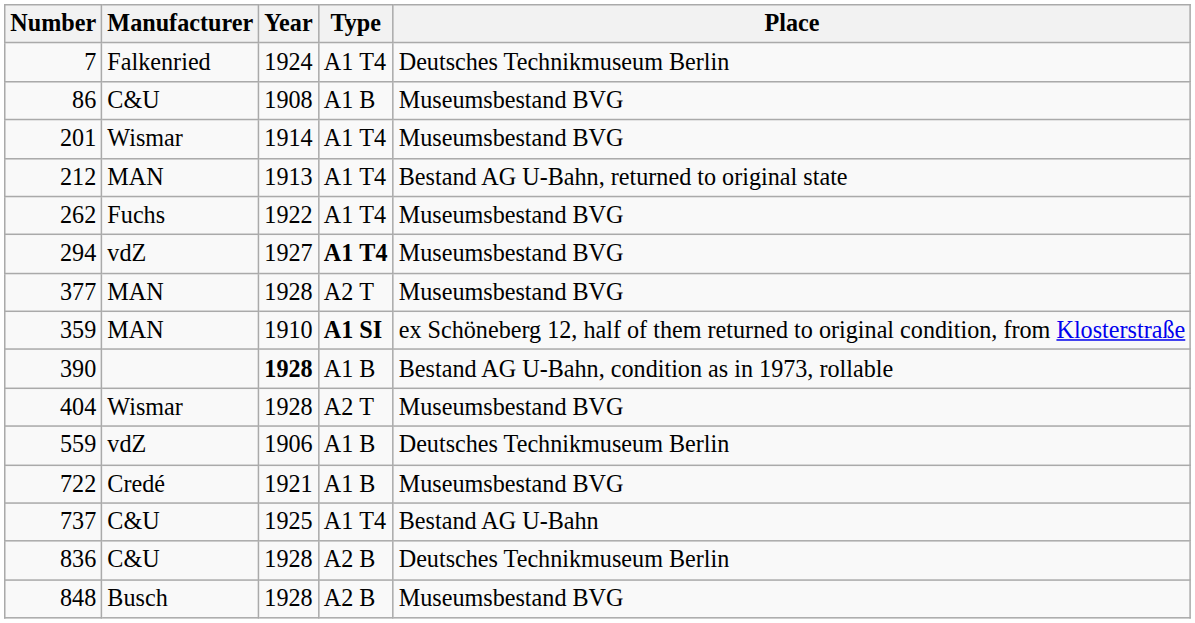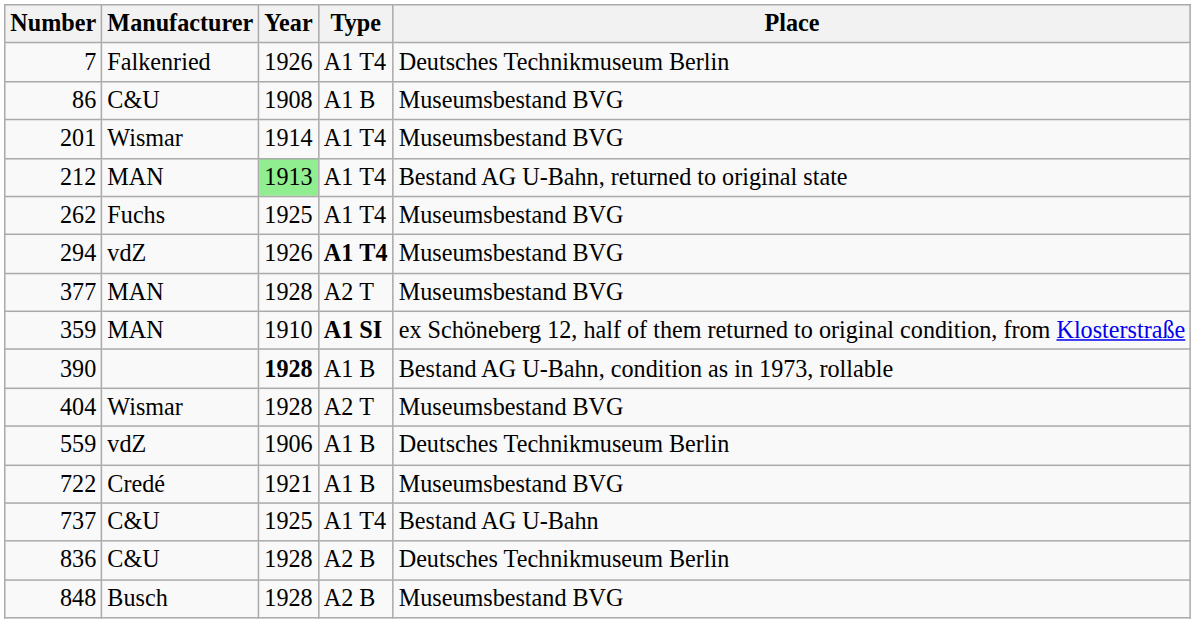 <table class="wikitable">
 <tr class="hintergrundfarbe5">
 <th>Number</th>
 <th>Manufacturer</th>
 <th>Year</th>
 <th>Type</th>
 <th>Place</th>
 </tr>
 <tr>
 <td align="right">7</td>
 <td>Falkenried</td>
-<td>1924</td>
+<td>1926</td>
 <td>A1 T4</td>
 <td>Deutsches Technikmuseum Berlin</td>
 </tr>
 <tr>
 <td align="right">86</td>
 <td>C&U</td>
 <td>1908</td>
 <td>A1 B</td>
 <td>Museumsbestand BVG</td>
 </tr>
 <tr>
 <td align="right">201</td>
 <td>Wismar</td>
 <td>1914</td>
 <td>A1 T4</td>
 <td>Museumsbestand BVG</td>
 </tr>
 <tr>
 <td align="right">212</td>
 <td>MAN</td>
-<td>1913</td>
+<td style="background: lightgreen;">1913</td>
 <td>A1 T4</td>
 <td>Bestand AG U-Bahn, returned to original state</td>
 </tr>
 <tr>
 <td align="right">262</td>
 <td>Fuchs</td>
-<td>1922</td>
+<td>1925</td>
 <td>A1 T4</td>
 <td>Museumsbestand BVG</td>
 </tr>
 <tr>
 <td align="right">294</td>
 <td>vdZ</td>
-<td>1927</td>
+<td>1926</td>
 <td><strong>A1 T4</strong></td>
 <td>Museumsbestand BVG</td>
 </tr>
 <tr>
 <td align="right">377</td>
 <td>MAN</td>
 <td>1928</td>
 <td>A2 T</td>
 <td>Museumsbestand BVG</td>
 </tr>
 <tr>
 <td align="right">359</td>
 <td>MAN</td>
 <td>1910</td>
 <td><strong>A1 SI</strong></td>
 <td>ex Schöneberg 12, half of them returned to original condition, from <a href='#'>Klosterstraße</a></td>
 </tr>
 <tr>
 <td align="right">390</td>
 <td></td>
 <td><strong>1928</strong></td>
 <td>A1 B</td>
 <td>Bestand AG U-Bahn, condition as in 1973, rollable</td>
 </tr>
 <tr>
 <td align="right">404</td>
 <td>Wismar</td>
 <td>1928</td>
 <td>A2 T</td>
 <td>Museumsbestand BVG</td>
 </tr>
 <tr>
 <td align="right">559</td>
 <td>vdZ</td>
 <td>1906</td>
 <td>A1 B</td>
 <td>Deutsches Technikmuseum Berlin</td>
 </tr>
 <tr>
 <td align="right">722</td>
 <td>Credé</td>
 <td>1921</td>
 <td>A1 B</td>
 <td>Museumsbestand BVG</td>
 </tr>
 <tr>
 <td align="right">737</td>
 <td>C&U</td>
 <td>1925</td>
 <td>A1 T4</td>
 <td>Bestand AG U-Bahn</td>
 </tr>
 <tr>
 <td align="right">836</td>
 <td>C&U</td>
 <td>1928</td>
 <td>A2 B</td>
 <td>Deutsches Technikmuseum Berlin</td>
 </tr>
 <tr>
 <td align="right">848</td>
 <td>Busch</td>
 <td>1928</td>
 <td>A2 B</td>
 <td>Museumsbestand BVG</td>
 </tr>
 </table>
